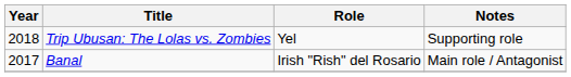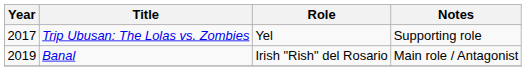 <table class="wikitable sortable">
 <tr>
 <th>Year</th>
 <th>Title</th>
 <th>Role</th>
 <th>Notes</th>
 </tr>
 <tr>
-<td>2018</td>
+<td>2017</td>
 <td><em><a href='#'>Trip Ubusan: The Lolas vs. Zombies</a></em></td>
 <td>Yel</td>
 <td>Supporting role</td>
 </tr>
 <tr>
-<td rowspan="1">2017</td>
+<td rowspan="1">2019</td>
 <td><em><a href='#'>Banal</a></em></td>
 <td>Irish "Rish" del Rosario</td>
 <td>Main role / Antagonist</td>
 </tr>
 <tr>
 </tr>
 </table>
